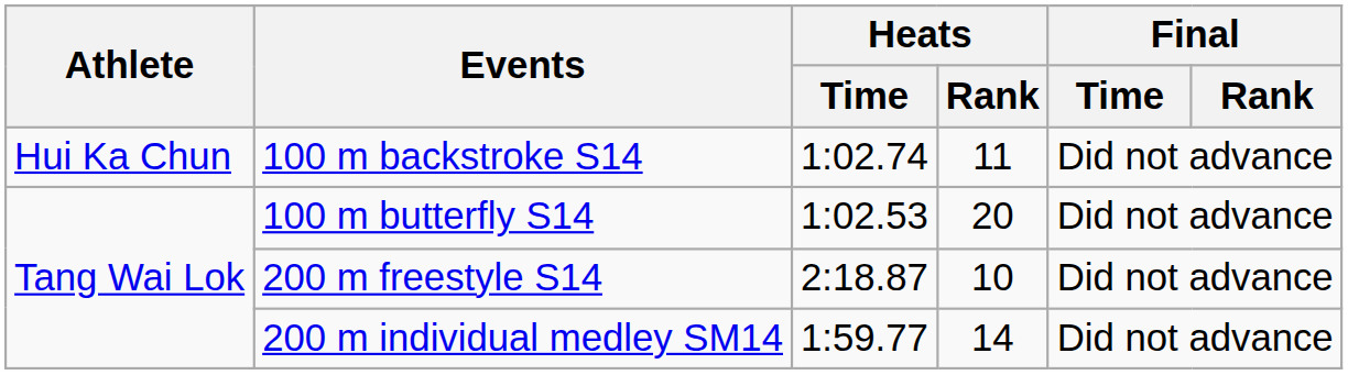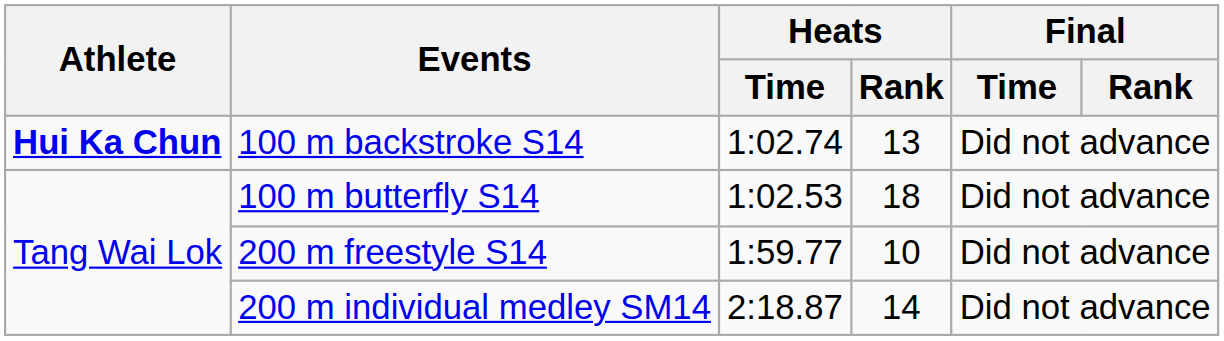 <table class=wikitable>
 <tr>
 <th rowspan="2">Athlete</th>
 <th rowspan="2">Events</th>
 <th colspan="2">Heats</th>
 <th colspan="2">Final</th>
 </tr>
 <tr>
 <th>Time</th>
 <th>Rank</th>
 <th>Time</th>
 <th>Rank</th>
 </tr>
 <tr align="center">
-<td align="left"><a href='#'>Hui Ka Chun</a></td>
+<td align="left"><strong><a href='#'>Hui Ka Chun</a></strong></td>
 <td align="left"><a href='#'>100 m backstroke S14</a></td>
 <td>1:02.74</td>
-<td>11</td>
+<td>13</td>
 <td colspan="2">Did not advance</td>
 </tr>
 <tr align="center">
 <td align="left" rowspan="3"><a href='#'>Tang Wai Lok</a></td>
 <td align="left"><a href='#'>100 m butterfly S14</a></td>
 <td>1:02.53</td>
-<td>20</td>
+<td>18</td>
 <td colspan="2">Did not advance</td>
 </tr>
 <tr align="center">
 <td align="left"><a href='#'>200 m freestyle S14</a></td>
-<td>2:18.87</td>
+<td>1:59.77</td>
 <td>10</td>
 <td colspan="2">Did not advance</td>
 </tr>
 <tr align="center">
 <td align="left"><a href='#'>200 m individual medley SM14</a></td>
-<td>1:59.77</td>
+<td>2:18.87</td>
 <td>14</td>
 <td colspan="2">Did not advance</td>
 </tr>
 </table>
